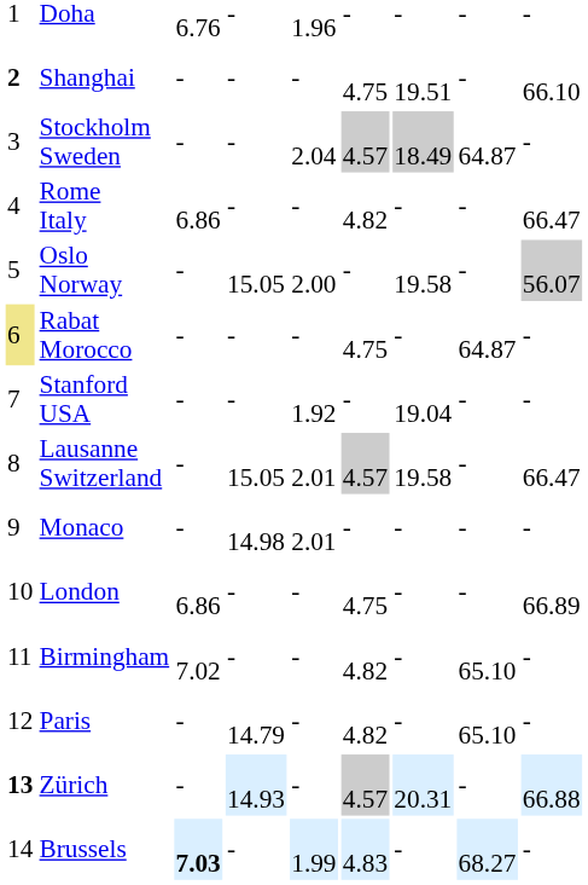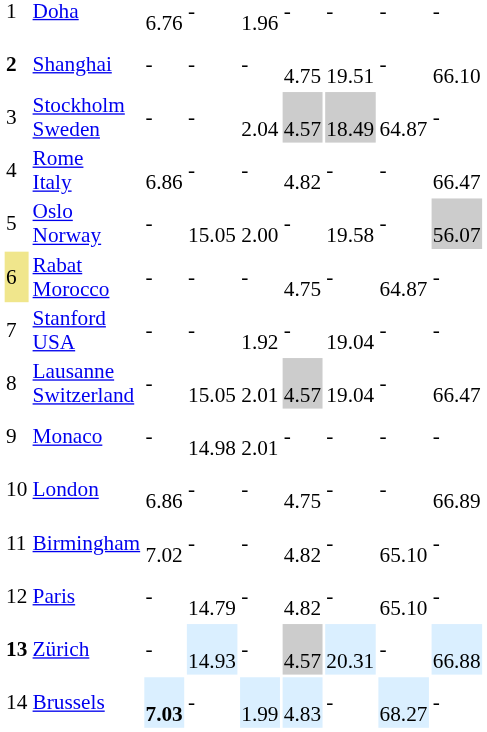 <table>
 <tr>
 <td>1</td>
 <td align=left><a href='#'>Doha</a></td>
 <td><br>6.76 </td>
 <td>-</td>
 <td><br>1.96 </td>
 <td>-</td>
 <td>-</td>
 <td>-</td>
 <td>-</td>
 </tr>
 <tr>
 <td><strong>2</strong></td>
 <td align=left><a href='#'>Shanghai</a></td>
 <td>-</td>
 <td>-</td>
 <td>-</td>
 <td><br>4.75</td>
 <td><br>19.51</td>
 <td>-</td>
 <td><br>66.10</td>
 </tr>
 <tr>
 <td>3</td>
 <td align=left><a href='#'>Stockholm<br>Sweden</a></td>
 <td>-</td>
 <td>-</td>
 <td><br>2.04 </td>
 <td style="background:#ccc;"><br>4.57 </td>
 <td style="background:#ccc;"><br>18.49</td>
 <td><br>64.87</td>
 <td>-</td>
 </tr>
 <tr>
 <td>4</td>
 <td align=left><a href='#'>Rome<br>Italy</a></td>
 <td><br>6.86  </td>
 <td>-</td>
 <td>-</td>
 <td><br>4.82  </td>
 <td>-</td>
 <td>-</td>
 <td><br>66.47</td>
 </tr>
 <tr>
 <td>5</td>
 <td align=left><a href='#'>Oslo<br>Norway</a></td>
 <td>-</td>
 <td><br>15.05</td>
 <td><br>2.00</td>
 <td>-</td>
 <td><br>19.58</td>
 <td>-</td>
 <td style="background:#ccc;"><br>56.07</td>
 </tr>
 <tr>
 <td style="background: khaki;">6</td>
 <td align=left><a href='#'>Rabat<br>Morocco</a></td>
 <td>-</td>
 <td>-</td>
 <td>-</td>
 <td><br>4.75</td>
 <td>-</td>
 <td><br>64.87</td>
 <td>-</td>
 </tr>
 <tr>
 <td>7</td>
 <td align=left><a href='#'>Stanford<br>USA</a></td>
 <td>-</td>
 <td>-</td>
 <td><br>1.92</td>
 <td>-</td>
 <td><br>19.04</td>
 <td>-</td>
 <td>-</td>
 </tr>
 <tr>
 <td>8</td>
 <td align=left><a href='#'>Lausanne<br>Switzerland</a></td>
 <td>-</td>
 <td><br>15.05</td>
 <td><br>2.01 </td>
 <td style="background:#ccc;"><br>4.57 </td>
-<td><br>19.58</td>
+<td><br>19.04</td>
 <td>-</td>
 <td><br>66.47</td>
 </tr>
 <tr>
 <td>9</td>
 <td align=left><a href='#'>Monaco</a></td>
 <td>-</td>
 <td><br>14.98</td>
 <td><br>2.01 </td>
 <td>-</td>
 <td>-</td>
 <td>-</td>
 <td>-</td>
 </tr>
 <tr>
 <td>10</td>
 <td align=left><a href='#'>London</a></td>
 <td><br>6.86  </td>
 <td>-</td>
 <td>-</td>
 <td><br>4.75</td>
 <td>-</td>
 <td>-</td>
 <td><br>66.89 </td>
 </tr>
 <tr>
 <td>11</td>
 <td align=left><a href='#'>Birmingham</a></td>
 <td><br>7.02 </td>
 <td>-</td>
 <td>-</td>
 <td><br>4.82  </td>
 <td>-</td>
 <td><br>65.10</td>
 <td>-</td>
 </tr>
 <tr>
 <td>12</td>
 <td align=left><a href='#'>Paris</a></td>
 <td>-</td>
 <td><br>14.79 </td>
 <td>-</td>
 <td><br>4.82  </td>
 <td>-</td>
 <td><br>65.10</td>
 <td>-</td>
 </tr>
 <tr>
 <td><strong>13</strong></td>
 <td align=left><a href='#'>Zürich</a></td>
 <td>-</td>
 <td style="background:#daefff;"><br>14.93 </td>
 <td>-</td>
 <td style="background:#ccc;"><br>4.57 </td>
 <td style="background:#daefff;"><br>20.31  </td>
 <td>-</td>
 <td style="background:#daefff;"><br>66.88</td>
 </tr>
 <tr>
 <td>14</td>
 <td align=left><a href='#'>Brussels</a></td>
 <td style="background:#daefff;"><strong><br>7.03</strong></td>
 <td>-</td>
 <td style="background:#daefff;"><br>1.99</td>
 <td style="background:#daefff;"><br>4.83</td>
 <td>-</td>
 <td style="background:#daefff;"><br>68.27</td>
 <td>-</td>
 </tr>
 </table>
